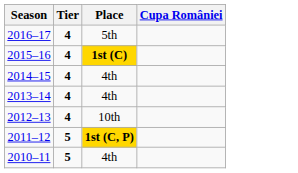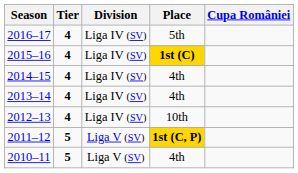 <table class="wikitable" style="text-align:center; font-size:90%">
 <tr>
 <th>Season</th>
 <th>Tier</th>
+<th>Division</th>
 <th>Place</th>
 <th><a href='#'>Cupa României</a></th>
 </tr>
 <tr>
 <td><a href='#'>2016–17</a></td>
 <td><strong>4</strong></td>
+<td>Liga IV <small>(<a href='#'>SV</a>)</small></td>
 <td>5th</td>
 <td></td>
 </tr>
 <tr>
 <td><a href='#'>2015–16</a></td>
 <td><strong>4</strong></td>
+<td>Liga IV <small>(<a href='#'>SV</a>)</small></td>
 <td align=center bgcolor=gold><strong>1st (C)</strong></td>
 <td></td>
 </tr>
 <tr>
 <td><a href='#'>2014–15</a></td>
 <td><strong>4</strong></td>
+<td>Liga IV <small>(<a href='#'>SV</a>)</small></td>
 <td>4th</td>
 <td></td>
 </tr>
 <tr>
 <td><a href='#'>2013–14</a></td>
 <td><strong>4</strong></td>
+<td>Liga IV <small>(<a href='#'>SV</a>)</small></td>
 <td>4th</td>
 <td></td>
 </tr>
 <tr>
 <td><a href='#'>2012–13</a></td>
 <td><strong>4</strong></td>
+<td>Liga IV <small>(<a href='#'>SV</a>)</small></td>
 <td>10th</td>
 <td></td>
 </tr>
 <tr>
 <td><a href='#'>2011–12</a></td>
 <td><strong>5</strong></td>
+<td><a href='#'>Liga V</a> <small>(<a href='#'>SV</a>)</small></td>
 <td align=center bgcolor=gold><strong>1st (C, P)</strong></td>
 <td></td>
 </tr>
 <tr>
 <td><a href='#'>2010–11</a></td>
 <td><strong>5</strong></td>
+<td>Liga V <small>(<a href='#'>SV</a>)</small></td>
 <td>4th</td>
 <td></td>
 </tr>
 </table>
